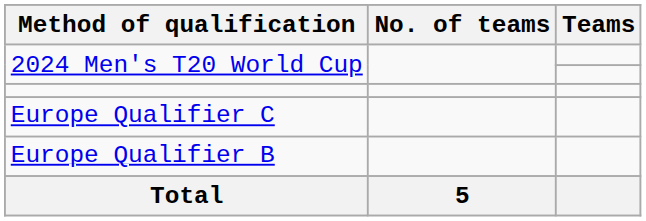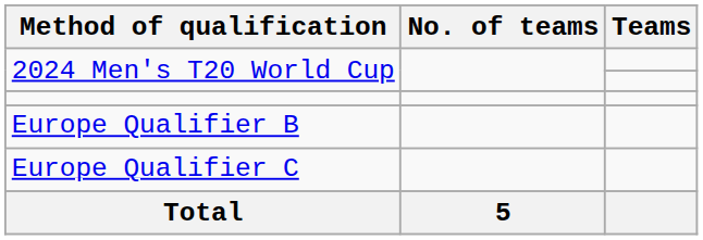 <table class="wikitable sortable">
 <tr>
 <th scope="col">Method of qualification</th>
 <th>No. of teams</th>
 <th>Teams</th>
 </tr>
 <tr>
 <td rowspan="2"><a href='#'>2024 Men's T20 World Cup</a></td>
 <td rowspan="2"></td>
 <td></td>
 </tr>
 <tr>
 <td></td>
 </tr>
 <tr>
 <td></td>
 <td></td>
 <td></td>
 </tr>
 <tr>
-<td><a href='#'>Europe Qualifier C</a></td>
+<td><a href='#'>Europe Qualifier B</a></td>
 <td></td>
 <td></td>
 </tr>
 <tr>
-<td><a href='#'>Europe Qualifier B</a></td>
+<td><a href='#'>Europe Qualifier C</a></td>
 <td></td>
 <td></td>
 </tr>
 <tr class=sortbottom>
 <th>Total</th>
 <th>5</th>
 <th></th>
 </tr>
 </table>
